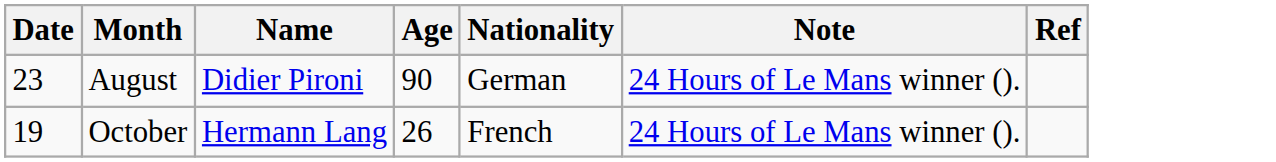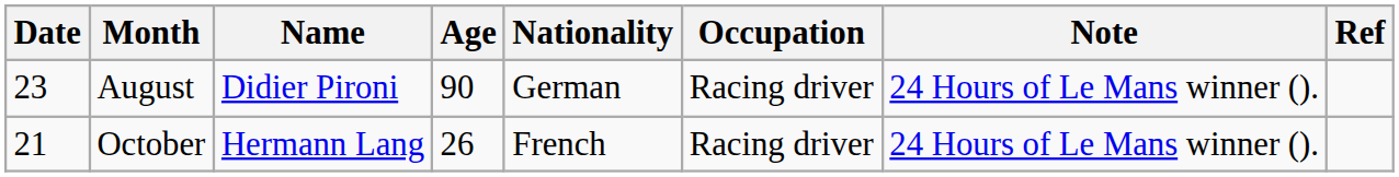 <table class="wikitable" style="font-size:85%;">
 <tr>
 <th>Date</th>
 <th>Month</th>
 <th>Name</th>
 <th>Age</th>
 <th>Nationality</th>
+<th>Occupation</th>
 <th>Note</th>
 <th>Ref</th>
 </tr>
 <tr>
 <td>23</td>
 <td>August</td>
 <td><a href='#'>Didier Pironi</a></td>
 <td>90</td>
 <td>German</td>
+<td>Racing driver</td>
 <td><a href='#'>24 Hours of Le Mans</a> winner ().</td>
 <td></td>
 </tr>
 <tr>
-<td>19</td>
+<td>21</td>
 <td>October</td>
 <td><a href='#'>Hermann Lang</a></td>
 <td>26</td>
 <td>French</td>
+<td>Racing driver</td>
 <td><a href='#'>24 Hours of Le Mans</a> winner ().</td>
 <td></td>
 </tr>
 </table>
